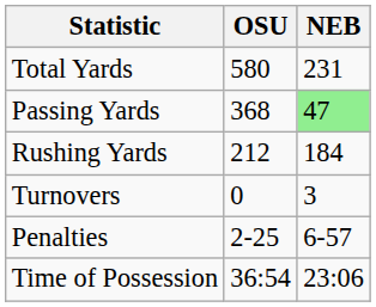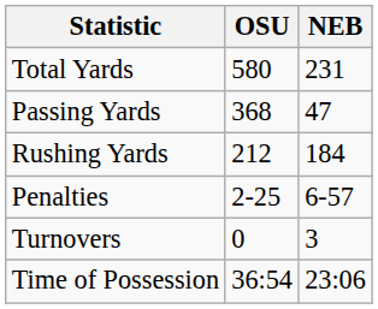 <table class="wikitable">
 <tr>
 <th>Statistic</th>
 <th>OSU</th>
 <th>NEB</th>
 </tr>
 <tr>
 <td>Total Yards</td>
 <td>580</td>
 <td>231</td>
 </tr>
 <tr>
 <td>Passing Yards</td>
 <td>368</td>
-<td style="background: lightgreen;">47</td>
+<td>47</td>
 </tr>
 <tr>
 <td>Rushing Yards</td>
 <td>212</td>
 <td>184</td>
 </tr>
 <tr>
+<td>Penalties</td>
+<td>2-25</td>
+<td>6-57</td>
+</tr>
+<tr>
 <td>Turnovers</td>
 <td>0</td>
 <td>3</td>
-</tr>
-<tr>
-<td>Penalties</td>
-<td>2-25</td>
-<td>6-57</td>
 </tr>
 <tr>
 <td>Time of Possession</td>
 <td>36:54</td>
 <td>23:06</td>
 </tr>
 </table>
